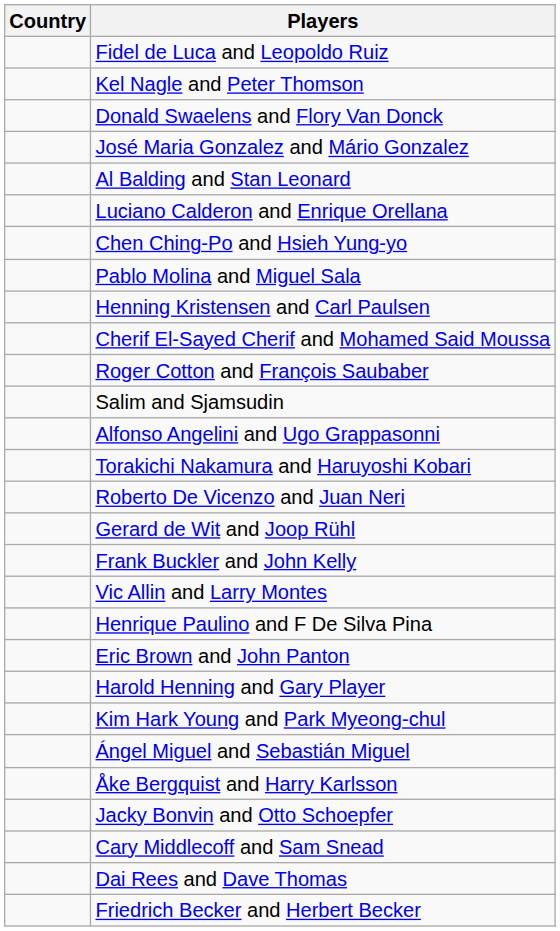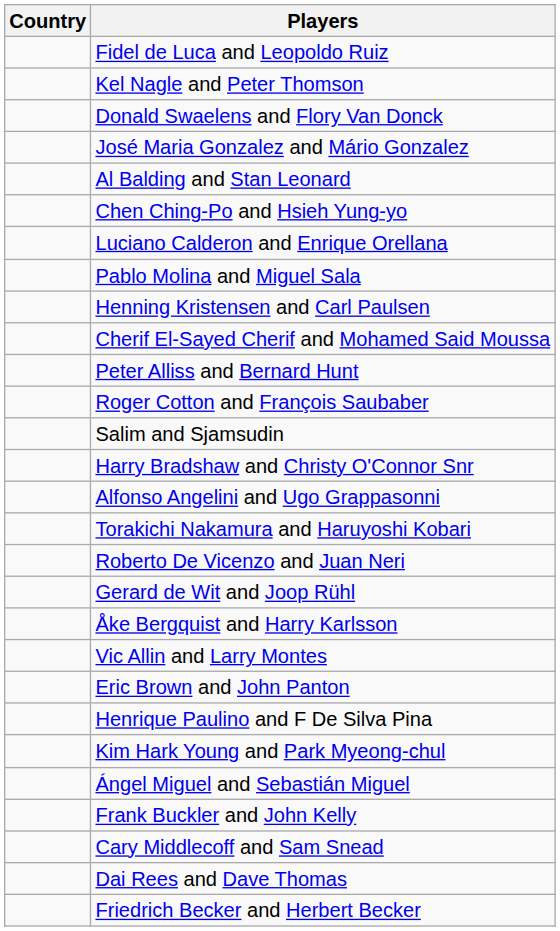 <table class="wikitable" style="font-size:95%;">
 <tr>
 <th>Country</th>
 <th>Players</th>
 </tr>
 <tr>
 <td></td>
 <td><a href='#'>Fidel de Luca</a> and <a href='#'>Leopoldo Ruiz</a></td>
 </tr>
 <tr>
 <td></td>
 <td><a href='#'>Kel Nagle</a> and <a href='#'>Peter Thomson</a></td>
 </tr>
 <tr>
 <td></td>
 <td><a href='#'>Donald Swaelens</a> and <a href='#'>Flory Van Donck</a></td>
 </tr>
 <tr>
 <td></td>
 <td><a href='#'>José Maria Gonzalez</a> and <a href='#'>Mário Gonzalez</a></td>
 </tr>
 <tr>
 <td></td>
 <td><a href='#'>Al Balding</a> and <a href='#'>Stan Leonard</a></td>
 </tr>
 <tr>
 <td></td>
-<td><a href='#'>Luciano Calderon</a> and <a href='#'>Enrique Orellana</a></td>
+<td><a href='#'>Chen Ching-Po</a> and <a href='#'>Hsieh Yung-yo</a></td>
 </tr>
 <tr>
 <td></td>
-<td><a href='#'>Chen Ching-Po</a> and <a href='#'>Hsieh Yung-yo</a></td>
+<td><a href='#'>Luciano Calderon</a> and <a href='#'>Enrique Orellana</a></td>
 </tr>
 <tr>
 <td></td>
 <td><a href='#'>Pablo Molina</a> and <a href='#'>Miguel Sala</a></td>
 </tr>
 <tr>
 <td></td>
 <td><a href='#'>Henning Kristensen</a> and <a href='#'>Carl Paulsen</a></td>
 </tr>
 <tr>
 <td></td>
 <td><a href='#'>Cherif El-Sayed Cherif</a> and <a href='#'>Mohamed Said Moussa</a></td>
 </tr>
 <tr>
 <td></td>
+<td><a href='#'>Peter Alliss</a> and <a href='#'>Bernard Hunt</a></td>
+</tr>
+<tr>
+<td></td>
 <td><a href='#'>Roger Cotton</a> and <a href='#'>François Saubaber</a></td>
 </tr>
 <tr>
 <td></td>
 <td>Salim and Sjamsudin</td>
+</tr>
+<tr>
+<td></td>
+<td><a href='#'>Harry Bradshaw</a> and <a href='#'>Christy O'Connor Snr</a></td>
 </tr>
 <tr>
 <td></td>
 <td><a href='#'>Alfonso Angelini</a> and <a href='#'>Ugo Grappasonni</a></td>
 </tr>
 <tr>
 <td></td>
 <td><a href='#'>Torakichi Nakamura</a> and <a href='#'>Haruyoshi Kobari</a></td>
 </tr>
 <tr>
 <td></td>
 <td><a href='#'>Roberto De Vicenzo</a> and <a href='#'>Juan Neri</a></td>
 </tr>
 <tr>
 <td></td>
 <td><a href='#'>Gerard de Wit</a> and <a href='#'>Joop Rühl</a></td>
 </tr>
 <tr>
 <td></td>
-<td><a href='#'>Frank Buckler</a> and <a href='#'>John Kelly</a></td>
+<td><a href='#'>Åke Bergquist</a> and <a href='#'>Harry Karlsson</a></td>
 </tr>
 <tr>
 <td></td>
 <td><a href='#'>Vic Allin</a> and <a href='#'>Larry Montes</a></td>
 </tr>
 <tr>
 <td></td>
-<td><a href='#'>Henrique Paulino</a> and F De Silva Pina</td>
-</tr>
-<tr>
-<td></td>
 <td><a href='#'>Eric Brown</a> and <a href='#'>John Panton</a></td>
 </tr>
 <tr>
 <td></td>
-<td><a href='#'>Harold Henning</a> and <a href='#'>Gary Player</a></td>
+<td><a href='#'>Henrique Paulino</a> and F De Silva Pina</td>
 </tr>
 <tr>
 <td></td>
 <td><a href='#'>Kim Hark Young</a> and <a href='#'>Park Myeong-chul</a></td>
 </tr>
 <tr>
 <td></td>
 <td><a href='#'>Ángel Miguel</a> and <a href='#'>Sebastián Miguel</a></td>
 </tr>
 <tr>
 <td></td>
-<td><a href='#'>Åke Bergquist</a> and <a href='#'>Harry Karlsson</a></td>
-</tr>
-<tr>
-<td></td>
-<td><a href='#'>Jacky Bonvin</a> and <a href='#'>Otto Schoepfer</a></td>
+<td><a href='#'>Frank Buckler</a> and <a href='#'>John Kelly</a></td>
 </tr>
 <tr>
 <td></td>
 <td><a href='#'>Cary Middlecoff</a> and <a href='#'>Sam Snead</a></td>
 </tr>
 <tr>
 <td></td>
 <td><a href='#'>Dai Rees</a> and <a href='#'>Dave Thomas</a></td>
 </tr>
 <tr>
 <td></td>
 <td><a href='#'>Friedrich Becker</a> and <a href='#'>Herbert Becker</a></td>
 </tr>
 </table>
